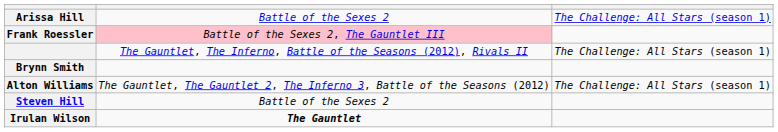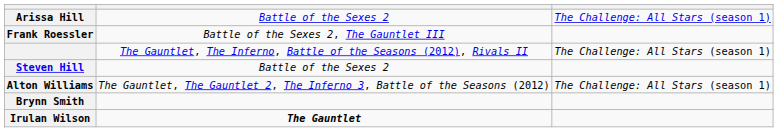 <table class="wikitable sortable" style="text-align: center">
 <tr>
 <th scope="col"></th>
 <th scope="col"></th>
 <th scope="col"></th>
 </tr>
 <tr>
 <th scope="row">Arissa Hill</th>
 <td><em><a href='#'>Battle of the Sexes 2</a></em></td>
 <td><a href='#'><em>The Challenge: All Stars</em> (season 1)</a></td>
 </tr>
 <tr>
 <th scope="row">Frank Roessler</th>
-<td style="background: pink;"><em>Battle of the Sexes 2</em>, <em><a href='#'>The Gauntlet III</a></em></td>
+<td><em>Battle of the Sexes 2</em>, <em><a href='#'>The Gauntlet III</a></em></td>
 <td></td>
 </tr>
 <tr>
 <th scope="row"></th>
 <td><em><a href='#'>The Gauntlet</a></em>, <em><a href='#'>The Inferno</a></em>, <a href='#'><em>Battle of the Seasons</em> (2012)</a>, <em><a href='#'>Rivals II</a></em></td>
 <td><em>The Challenge: All Stars</em> (season 1)</td>
 </tr>
 <tr>
-<th scope="row">Brynn Smith</th>
-<td></td>
+<th scope="row"><a href='#'>Steven Hill</a></th>
+<td><em>Battle of the Sexes 2</em></td>
 <td></td>
 </tr>
 <tr>
 <th scope="row">Alton Williams</th>
 <td><em>The Gauntlet</em>, <em><a href='#'>The Gauntlet 2</a></em>, <em><a href='#'>The Inferno 3</a></em>, <em>Battle of the Seasons</em> (2012)</td>
 <td><em>The Challenge: All Stars</em> (season 1)</td>
 </tr>
 <tr>
-<th scope="row"><a href='#'>Steven Hill</a></th>
-<td><em>Battle of the Sexes 2</em></td>
+<th scope="row">Brynn Smith</th>
+<td></td>
 <td></td>
 </tr>
 <tr>
 <th scope="row">Irulan Wilson</th>
 <td><strong><em>The Gauntlet</em></strong></td>
 <td></td>
 </tr>
 </table>
